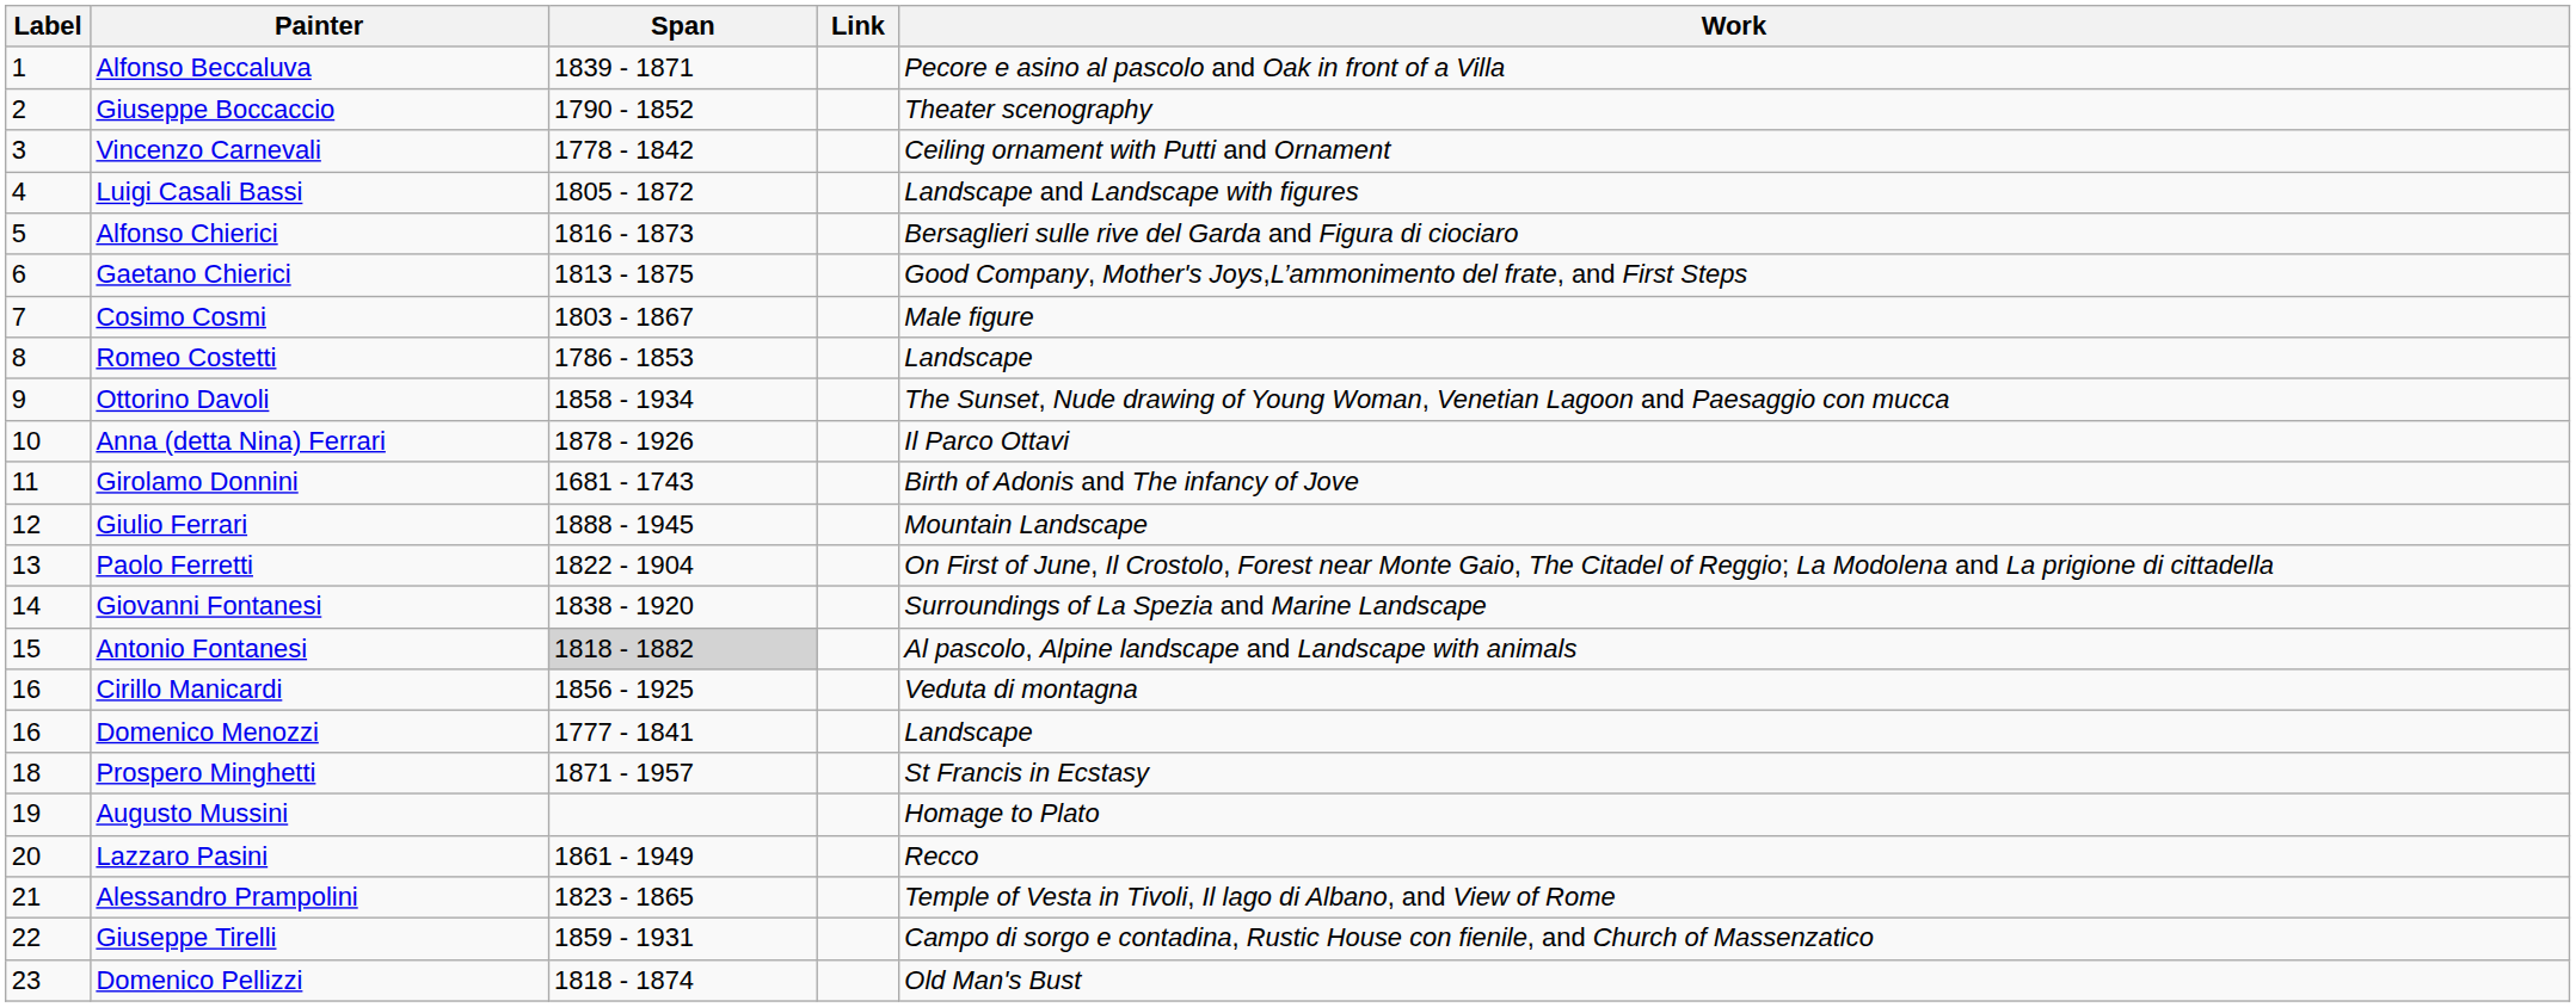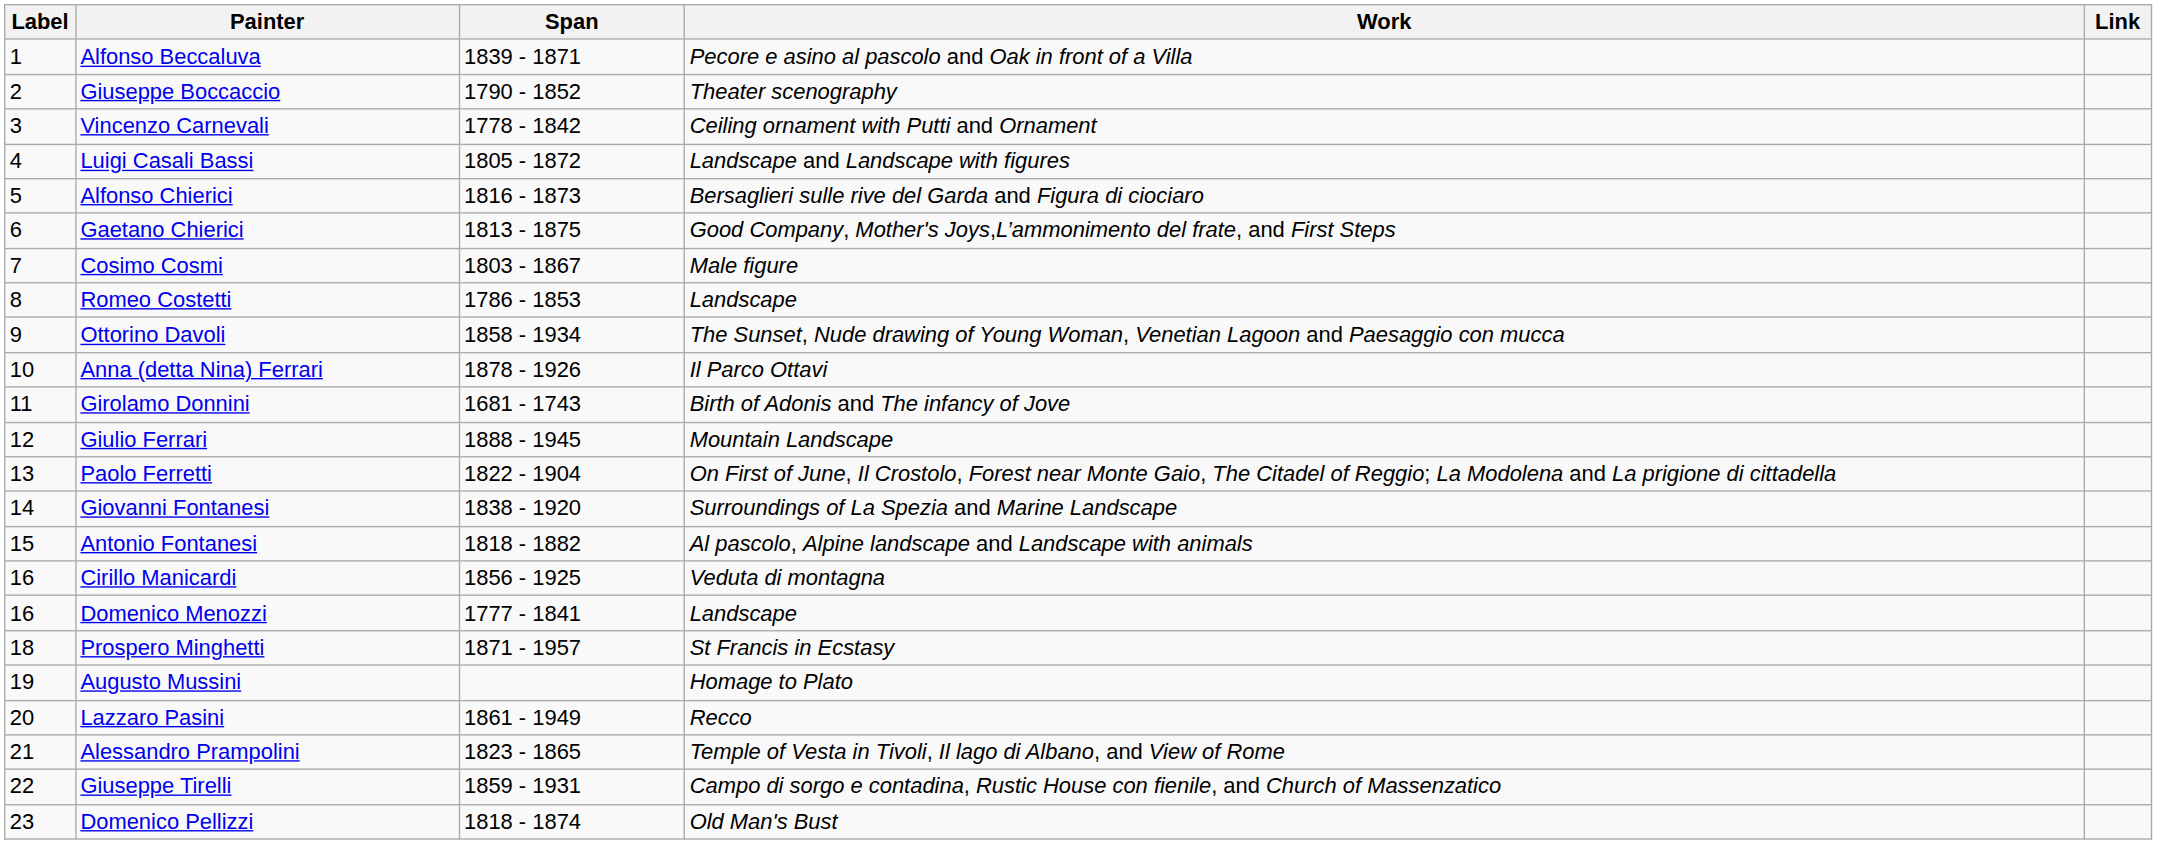 <table class=wikitable>
 <tr>
 <th width="3%">Label</th>
 <th width="17%">Painter</th>
 <th width="10%">Span</th>
+<th width="62%">Work</th>
 <th width="3%">Link</th>
-<th width="62%">Work</th>
 </tr>
 <tr valign="top">
 <td>1</td>
 <td><a href='#'>Alfonso Beccaluva</a></td>
 <td>1839 - 1871</td>
+<td><em>Pecore e asino al pascolo</em> and <em>Oak in front of a Villa</em></td>
 <td></td>
-<td><em>Pecore e asino al pascolo</em> and <em>Oak in front of a Villa</em></td>
 </tr>
 <tr valign="top">
 <td>2</td>
 <td><a href='#'>Giuseppe Boccaccio</a></td>
 <td>1790 - 1852</td>
+<td><em>Theater scenography</em></td>
 <td></td>
-<td><em>Theater scenography</em></td>
 </tr>
 <tr valign="top">
 <td>3</td>
 <td><a href='#'>Vincenzo Carnevali</a></td>
 <td>1778 - 1842</td>
+<td><em>Ceiling ornament with Putti</em> and <em>Ornament</em></td>
 <td></td>
-<td><em>Ceiling ornament with Putti</em> and <em>Ornament</em></td>
 </tr>
 <tr valign="top">
 <td>4</td>
 <td><a href='#'>Luigi Casali Bassi</a></td>
 <td>1805 - 1872</td>
+<td><em>Landscape</em> and <em>Landscape with figures</em></td>
 <td></td>
-<td><em>Landscape</em> and <em>Landscape with figures</em></td>
 </tr>
 <tr valign="top">
 <td>5</td>
 <td><a href='#'>Alfonso Chierici</a></td>
 <td>1816 - 1873</td>
+<td><em>Bersaglieri sulle rive del Garda</em> and <em>Figura di ciociaro</em></td>
 <td></td>
-<td><em>Bersaglieri sulle rive del Garda</em> and <em>Figura di ciociaro</em></td>
 </tr>
 <tr valign="top">
 <td>6</td>
 <td><a href='#'>Gaetano Chierici</a></td>
 <td>1813 - 1875</td>
+<td><em>Good Company</em>,  <em>Mother's Joys</em>,<em>L’ammonimento del frate</em>, and <em>First Steps</em></td>
 <td></td>
-<td><em>Good Company</em>,  <em>Mother's Joys</em>,<em>L’ammonimento del frate</em>, and <em>First Steps</em></td>
 </tr>
 <tr valign="top">
 <td>7</td>
 <td><a href='#'>Cosimo Cosmi</a></td>
 <td>1803 - 1867</td>
+<td><em>Male figure</em></td>
 <td></td>
-<td><em>Male figure</em></td>
 </tr>
 <tr valign="top">
 <td>8</td>
 <td><a href='#'>Romeo Costetti</a></td>
 <td>1786 - 1853</td>
+<td><em>Landscape</em></td>
 <td></td>
-<td><em>Landscape</em></td>
 </tr>
 <tr valign="top">
 <td>9</td>
 <td><a href='#'>Ottorino Davoli</a></td>
 <td>1858 - 1934</td>
+<td><em>The Sunset</em>, <em>Nude drawing of Young Woman</em>,  <em>Venetian Lagoon</em> and  <em>Paesaggio con mucca</em></td>
 <td></td>
-<td><em>The Sunset</em>, <em>Nude drawing of Young Woman</em>,  <em>Venetian Lagoon</em> and  <em>Paesaggio con mucca</em></td>
 </tr>
 <tr valign="top">
 <td>10</td>
 <td><a href='#'>Anna (detta Nina) Ferrari</a></td>
 <td>1878 - 1926</td>
+<td><em>Il Parco Ottavi</em></td>
 <td></td>
-<td><em>Il Parco Ottavi</em></td>
 </tr>
 <tr valign="top">
 <td>11</td>
 <td><a href='#'>Girolamo Donnini</a></td>
 <td>1681 - 1743</td>
+<td><em>Birth of Adonis</em> and <em>The infancy of Jove</em></td>
 <td></td>
-<td><em>Birth of Adonis</em> and <em>The infancy of Jove</em></td>
 </tr>
 <tr valign="top">
 <td>12</td>
 <td><a href='#'>Giulio Ferrari</a></td>
 <td>1888 - 1945</td>
+<td><em>Mountain Landscape</em></td>
 <td></td>
-<td><em>Mountain Landscape</em></td>
 </tr>
 <tr valign="top">
 <td>13</td>
 <td><a href='#'>Paolo Ferretti</a></td>
 <td>1822 - 1904</td>
+<td><em>On First of June</em>, <em>Il Crostolo</em>, <em>Forest near Monte Gaio</em>, <em>The Citadel of Reggio</em>; <em>La Modolena</em> and <em>La prigione di cittadella</em></td>
 <td></td>
-<td><em>On First of June</em>, <em>Il Crostolo</em>, <em>Forest near Monte Gaio</em>, <em>The Citadel of Reggio</em>; <em>La Modolena</em> and <em>La prigione di cittadella</em></td>
 </tr>
 <tr valign="top">
 <td>14</td>
 <td><a href='#'>Giovanni Fontanesi</a></td>
 <td>1838 - 1920</td>
+<td><em>Surroundings of La Spezia</em> and <em>Marine Landscape</em></td>
 <td></td>
-<td><em>Surroundings of La Spezia</em> and <em>Marine Landscape</em></td>
 </tr>
 <tr valign="top">
 <td>15</td>
 <td><a href='#'>Antonio Fontanesi</a></td>
-<td style="background: lightgrey;">1818 - 1882</td>
+<td>1818 - 1882</td>
+<td><em>Al pascolo</em>, <em>Alpine landscape</em> and <em>Landscape with animals</em></td>
 <td></td>
-<td><em>Al pascolo</em>, <em>Alpine landscape</em> and <em>Landscape with animals</em></td>
 </tr>
 <tr valign="top">
 <td>16</td>
 <td><a href='#'>Cirillo Manicardi</a></td>
 <td>1856 - 1925</td>
+<td><em>Veduta di montagna</em></td>
 <td></td>
-<td><em>Veduta di montagna</em></td>
 </tr>
 <tr valign="top">
 <td>16</td>
 <td><a href='#'>Domenico Menozzi</a></td>
 <td>1777 - 1841</td>
+<td><em>Landscape</em></td>
 <td></td>
-<td><em>Landscape</em></td>
 </tr>
 <tr valign="top">
 <td>18</td>
 <td><a href='#'>Prospero Minghetti</a></td>
 <td>1871 - 1957</td>
+<td><em>St Francis in Ecstasy</em></td>
 <td></td>
-<td><em>St Francis in Ecstasy</em></td>
 </tr>
 <tr valign="top">
 <td>19</td>
 <td><a href='#'>Augusto Mussini</a></td>
 <td></td>
+<td><em>Homage to Plato</em></td>
 <td></td>
-<td><em>Homage to Plato</em></td>
 </tr>
 <tr valign="top">
 <td>20</td>
 <td><a href='#'>Lazzaro Pasini</a></td>
 <td>1861 - 1949</td>
+<td><em>Recco</em></td>
 <td></td>
-<td><em>Recco</em></td>
 </tr>
 <tr valign="top">
 <td>21</td>
 <td><a href='#'>Alessandro Prampolini</a></td>
 <td>1823 - 1865</td>
+<td><em>Temple of Vesta in Tivoli</em>, <em>Il lago di Albano</em>, and <em>View of Rome</em></td>
 <td></td>
-<td><em>Temple of Vesta in Tivoli</em>, <em>Il lago di Albano</em>, and <em>View of Rome</em></td>
 </tr>
 <tr valign="top">
 <td>22</td>
 <td><a href='#'>Giuseppe Tirelli</a></td>
 <td>1859 - 1931</td>
+<td><em>Campo di sorgo e contadina</em>, <em>Rustic House con fienile</em>, and <em>Church of Massenzatico</em></td>
 <td></td>
-<td><em>Campo di sorgo e contadina</em>, <em>Rustic House con fienile</em>, and <em>Church of Massenzatico</em></td>
 </tr>
 <tr valign="top">
 <td>23</td>
 <td><a href='#'>Domenico Pellizzi</a></td>
 <td>1818 - 1874</td>
+<td><em>Old Man's Bust</em></td>
 <td></td>
-<td><em>Old Man's Bust</em></td>
 </tr>
 </table>
